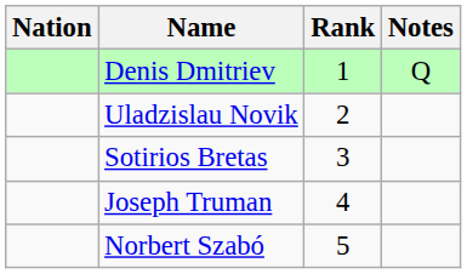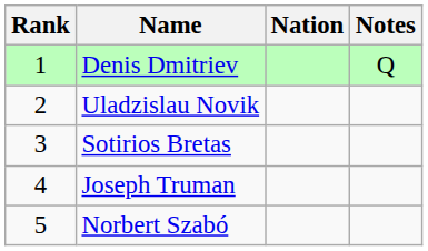 <table class="wikitable sortable" style="text-align:center">
 <tr>
+<th>Rank</th>
+<th>Name</th>
 <th>Nation</th>
-<th>Name</th>
-<th>Rank</th>
 <th>Notes</th>
 </tr>
 <tr bgcolor=bbffbb>
+<td>1</td>
+<td align=left><a href='#'>Denis Dmitriev</a></td>
 <td align=left></td>
-<td align=left><a href='#'>Denis Dmitriev</a></td>
-<td>1</td>
 <td>Q</td>
 </tr>
 <tr>
+<td>2</td>
+<td align=left><a href='#'>Uladzislau Novik</a></td>
 <td align=left></td>
-<td align=left><a href='#'>Uladzislau Novik</a></td>
-<td>2</td>
 <td></td>
 </tr>
 <tr>
+<td>3</td>
+<td align=left><a href='#'>Sotirios Bretas</a></td>
 <td align=left></td>
-<td align=left><a href='#'>Sotirios Bretas</a></td>
-<td>3</td>
 <td></td>
 </tr>
 <tr>
+<td>4</td>
+<td align=left><a href='#'>Joseph Truman</a></td>
 <td align=left></td>
-<td align=left><a href='#'>Joseph Truman</a></td>
-<td>4</td>
 <td></td>
 </tr>
 <tr>
+<td>5</td>
+<td align=left><a href='#'>Norbert Szabó</a></td>
 <td align=left></td>
-<td align=left><a href='#'>Norbert Szabó</a></td>
-<td>5</td>
 <td></td>
 </tr>
 </table>
